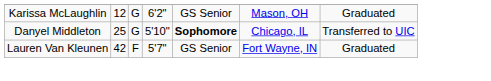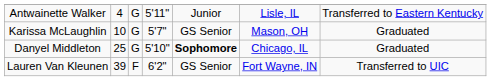 <table class="wikitable sortable" style="text-align: center">
 <tr align=center>
 </tr>
 <tr>
+<td>Antwainette Walker</td>
+<td>4</td>
+<td>G</td>
+<td>5'11"</td>
+<td>Junior</td>
+<td><a href='#'>Lisle, IL</a></td>
+<td>Transferred to <a href='#'>Eastern Kentucky</a></td>
+</tr>
+<tr>
 <td>Karissa McLaughlin</td>
-<td>12</td>
+<td>10</td>
 <td>G</td>
-<td>6'2"</td>
+<td>5'7"</td>
 <td>GS Senior</td>
 <td><a href='#'>Mason, OH</a></td>
 <td>Graduated</td>
 </tr>
 <tr>
 <td>Danyel Middleton</td>
 <td>25</td>
 <td>G</td>
 <td>5'10"</td>
 <td><strong>Sophomore</strong></td>
 <td><a href='#'>Chicago, IL</a></td>
-<td>Transferred to <a href='#'>UIC</a></td>
+<td>Graduated</td>
 </tr>
 <tr>
 <td>Lauren Van Kleunen</td>
-<td>42</td>
+<td>39</td>
 <td>F</td>
-<td>5'7"</td>
+<td>6'2"</td>
 <td>GS Senior</td>
 <td><a href='#'>Fort Wayne, IN</a></td>
-<td>Graduated</td>
+<td>Transferred to <a href='#'>UIC</a></td>
 </tr>
 </table>
